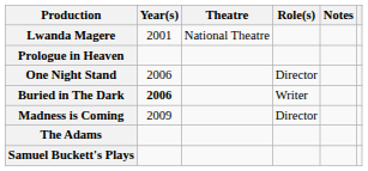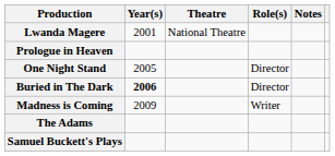 <table class="wikitable plainrowheaders sortable">
 <tr>
 <th scope="col">Production</th>
 <th scope="col">Year(s)</th>
 <th scope="col">Theatre</th>
 <th scope="col">Role(s)</th>
 <th scope="col" class="unsortable">Notes</th>
 <th scope="col" class="unsortable"></th>
 </tr>
 <tr>
 <th scope=row>Lwanda Magere</th>
 <td style="text-align:center;">2001</td>
 <td>National Theatre</td>
 <td></td>
 <td></td>
 <td style="text-align:center;"></td>
 </tr>
 <tr>
 <th scope=row>Prologue in Heaven</th>
 <td></td>
 <td></td>
 <td></td>
 <td></td>
 <td style="text-align:center;"></td>
 </tr>
 <tr>
 <th scope=row>One Night Stand</th>
-<td style="text-align:center;">2006</td>
+<td style="text-align:center;">2005</td>
 <td></td>
 <td>Director</td>
 <td></td>
 <td style="text-align:center;"></td>
 </tr>
 <tr>
 <th scope="row">Buried in The Dark</th>
 <td style="text-align:center;"><strong>2006</strong></td>
 <td></td>
-<td>Writer</td>
+<td>Director</td>
 <td></td>
 <td style="text-align:center;"></td>
 </tr>
 <tr>
 <th scope="row">Madness is Coming</th>
 <td style="text-align:center;">2009</td>
 <td></td>
-<td>Director</td>
+<td>Writer</td>
 <td></td>
 <td style="text-align:center;"></td>
 </tr>
 <tr>
 <th scope=row>The Adams</th>
 <td></td>
 <td></td>
 <td></td>
 <td></td>
 <td style="text-align:center;"></td>
 </tr>
 <tr>
 <th scope=row>Samuel Buckett's Plays</th>
 <td></td>
 <td></td>
 <td></td>
 <td></td>
 <td style="text-align:center;"></td>
 </tr>
 </table>
